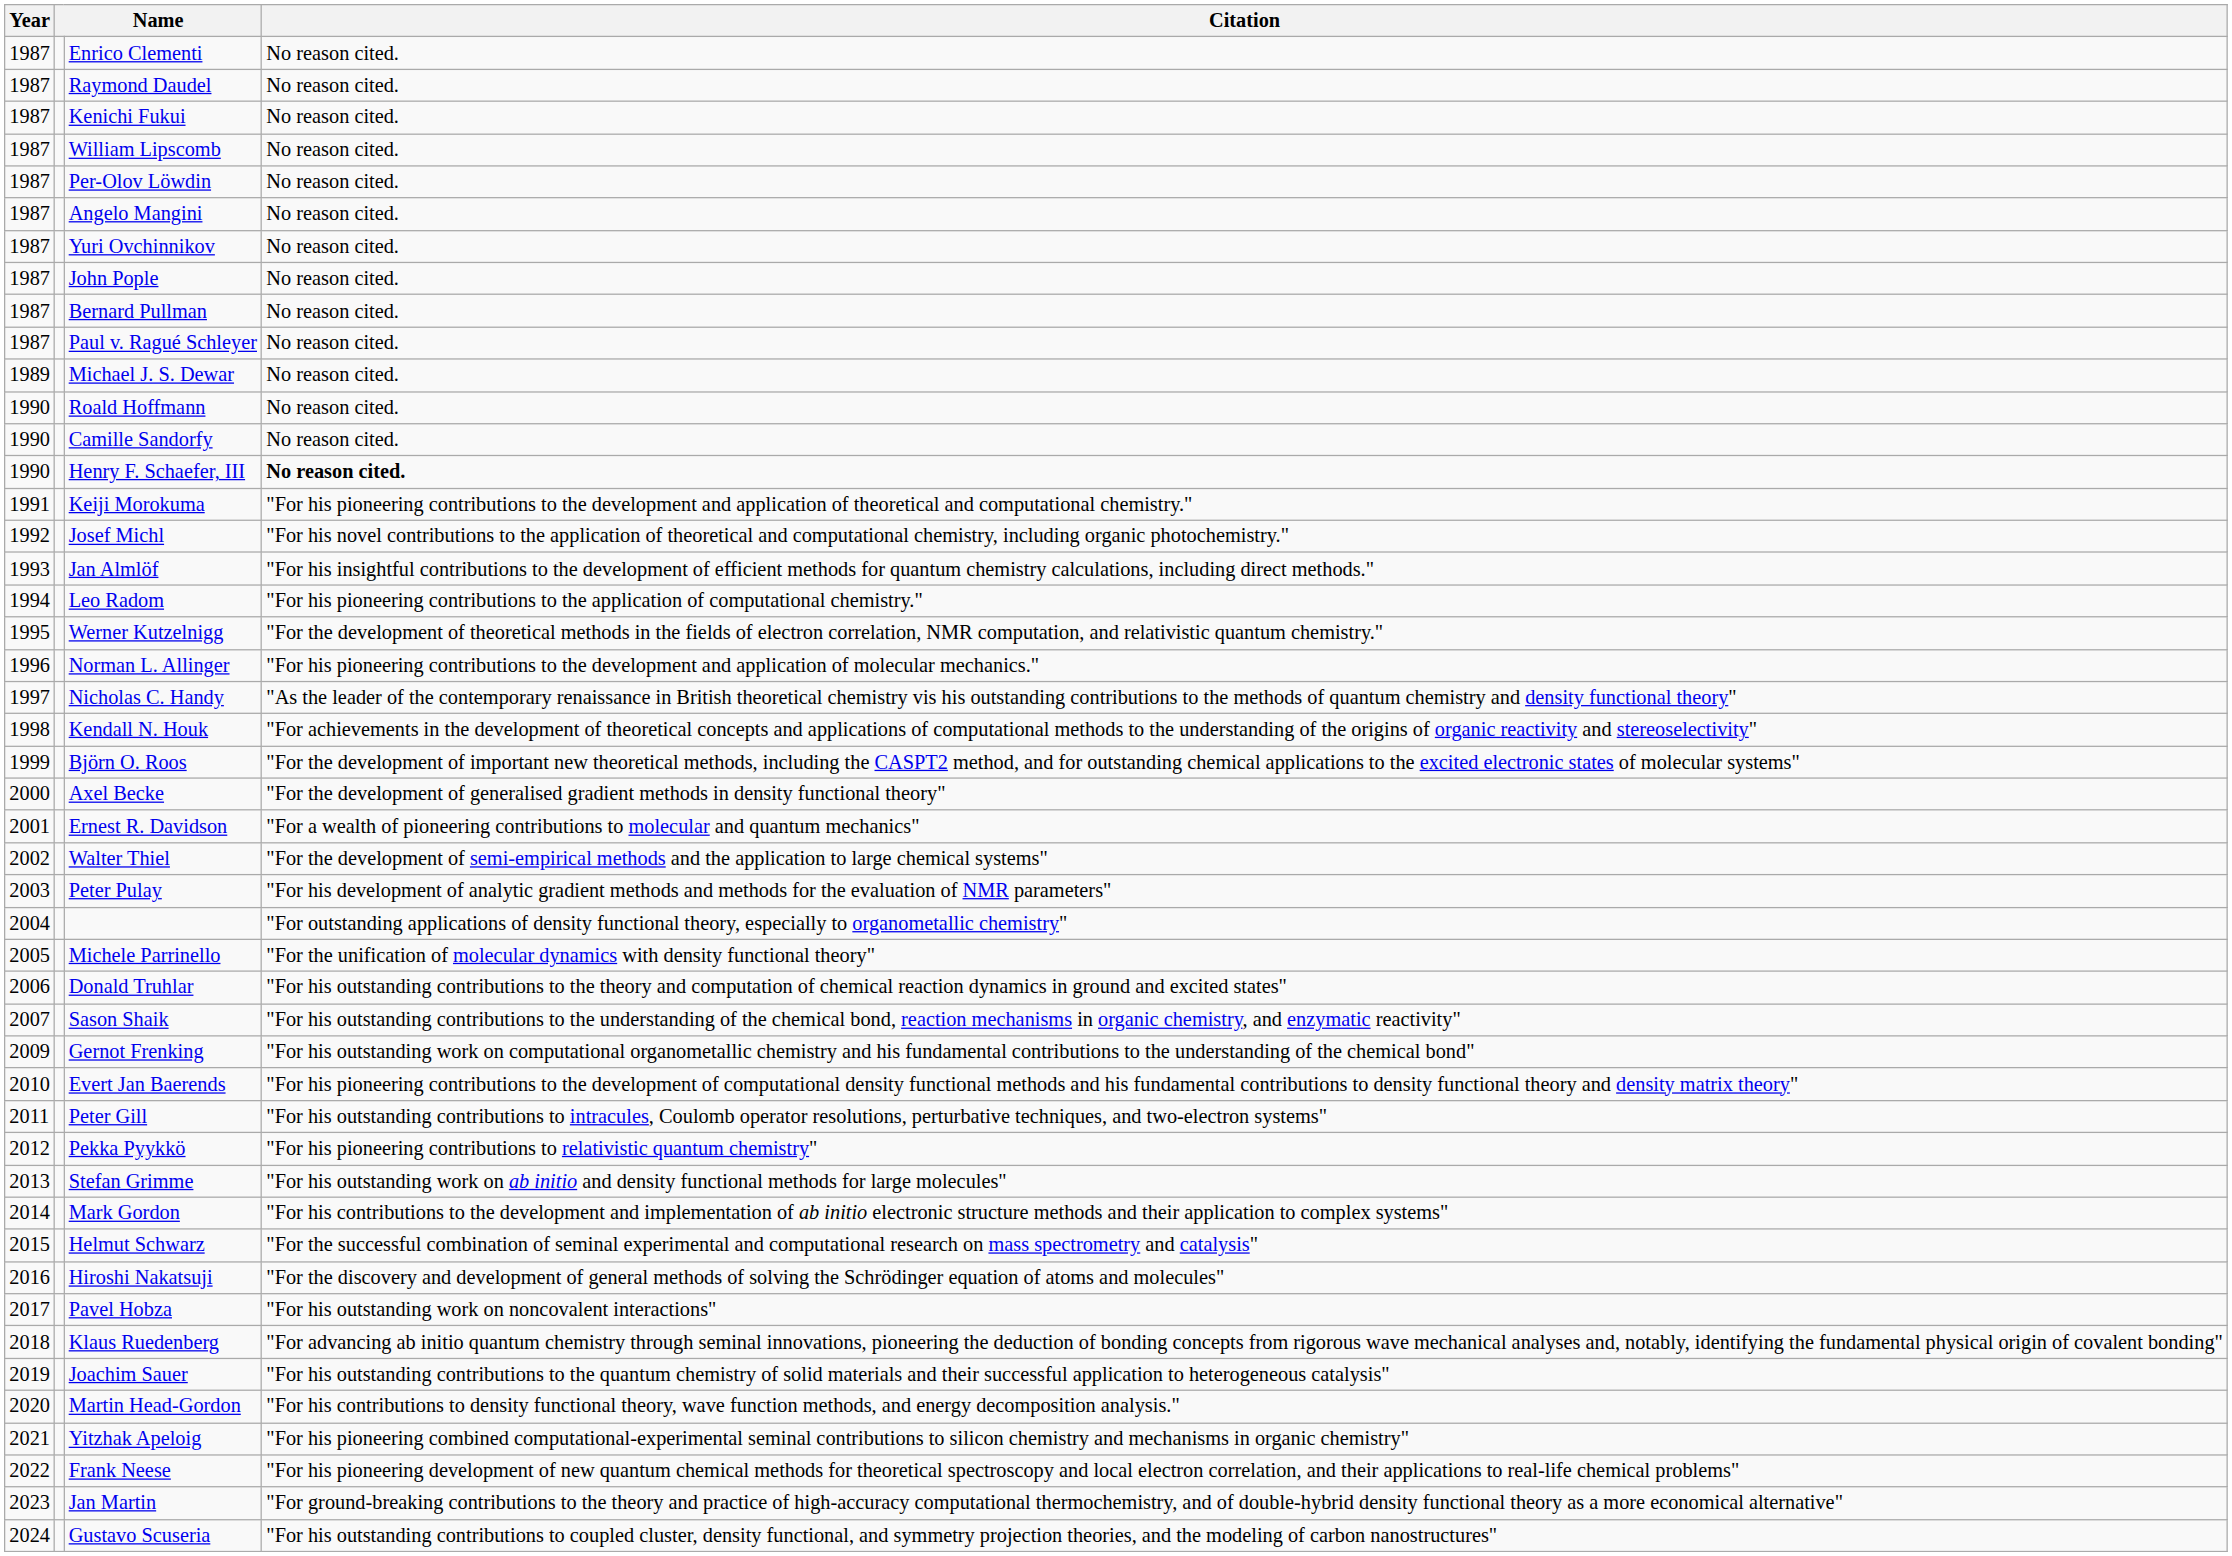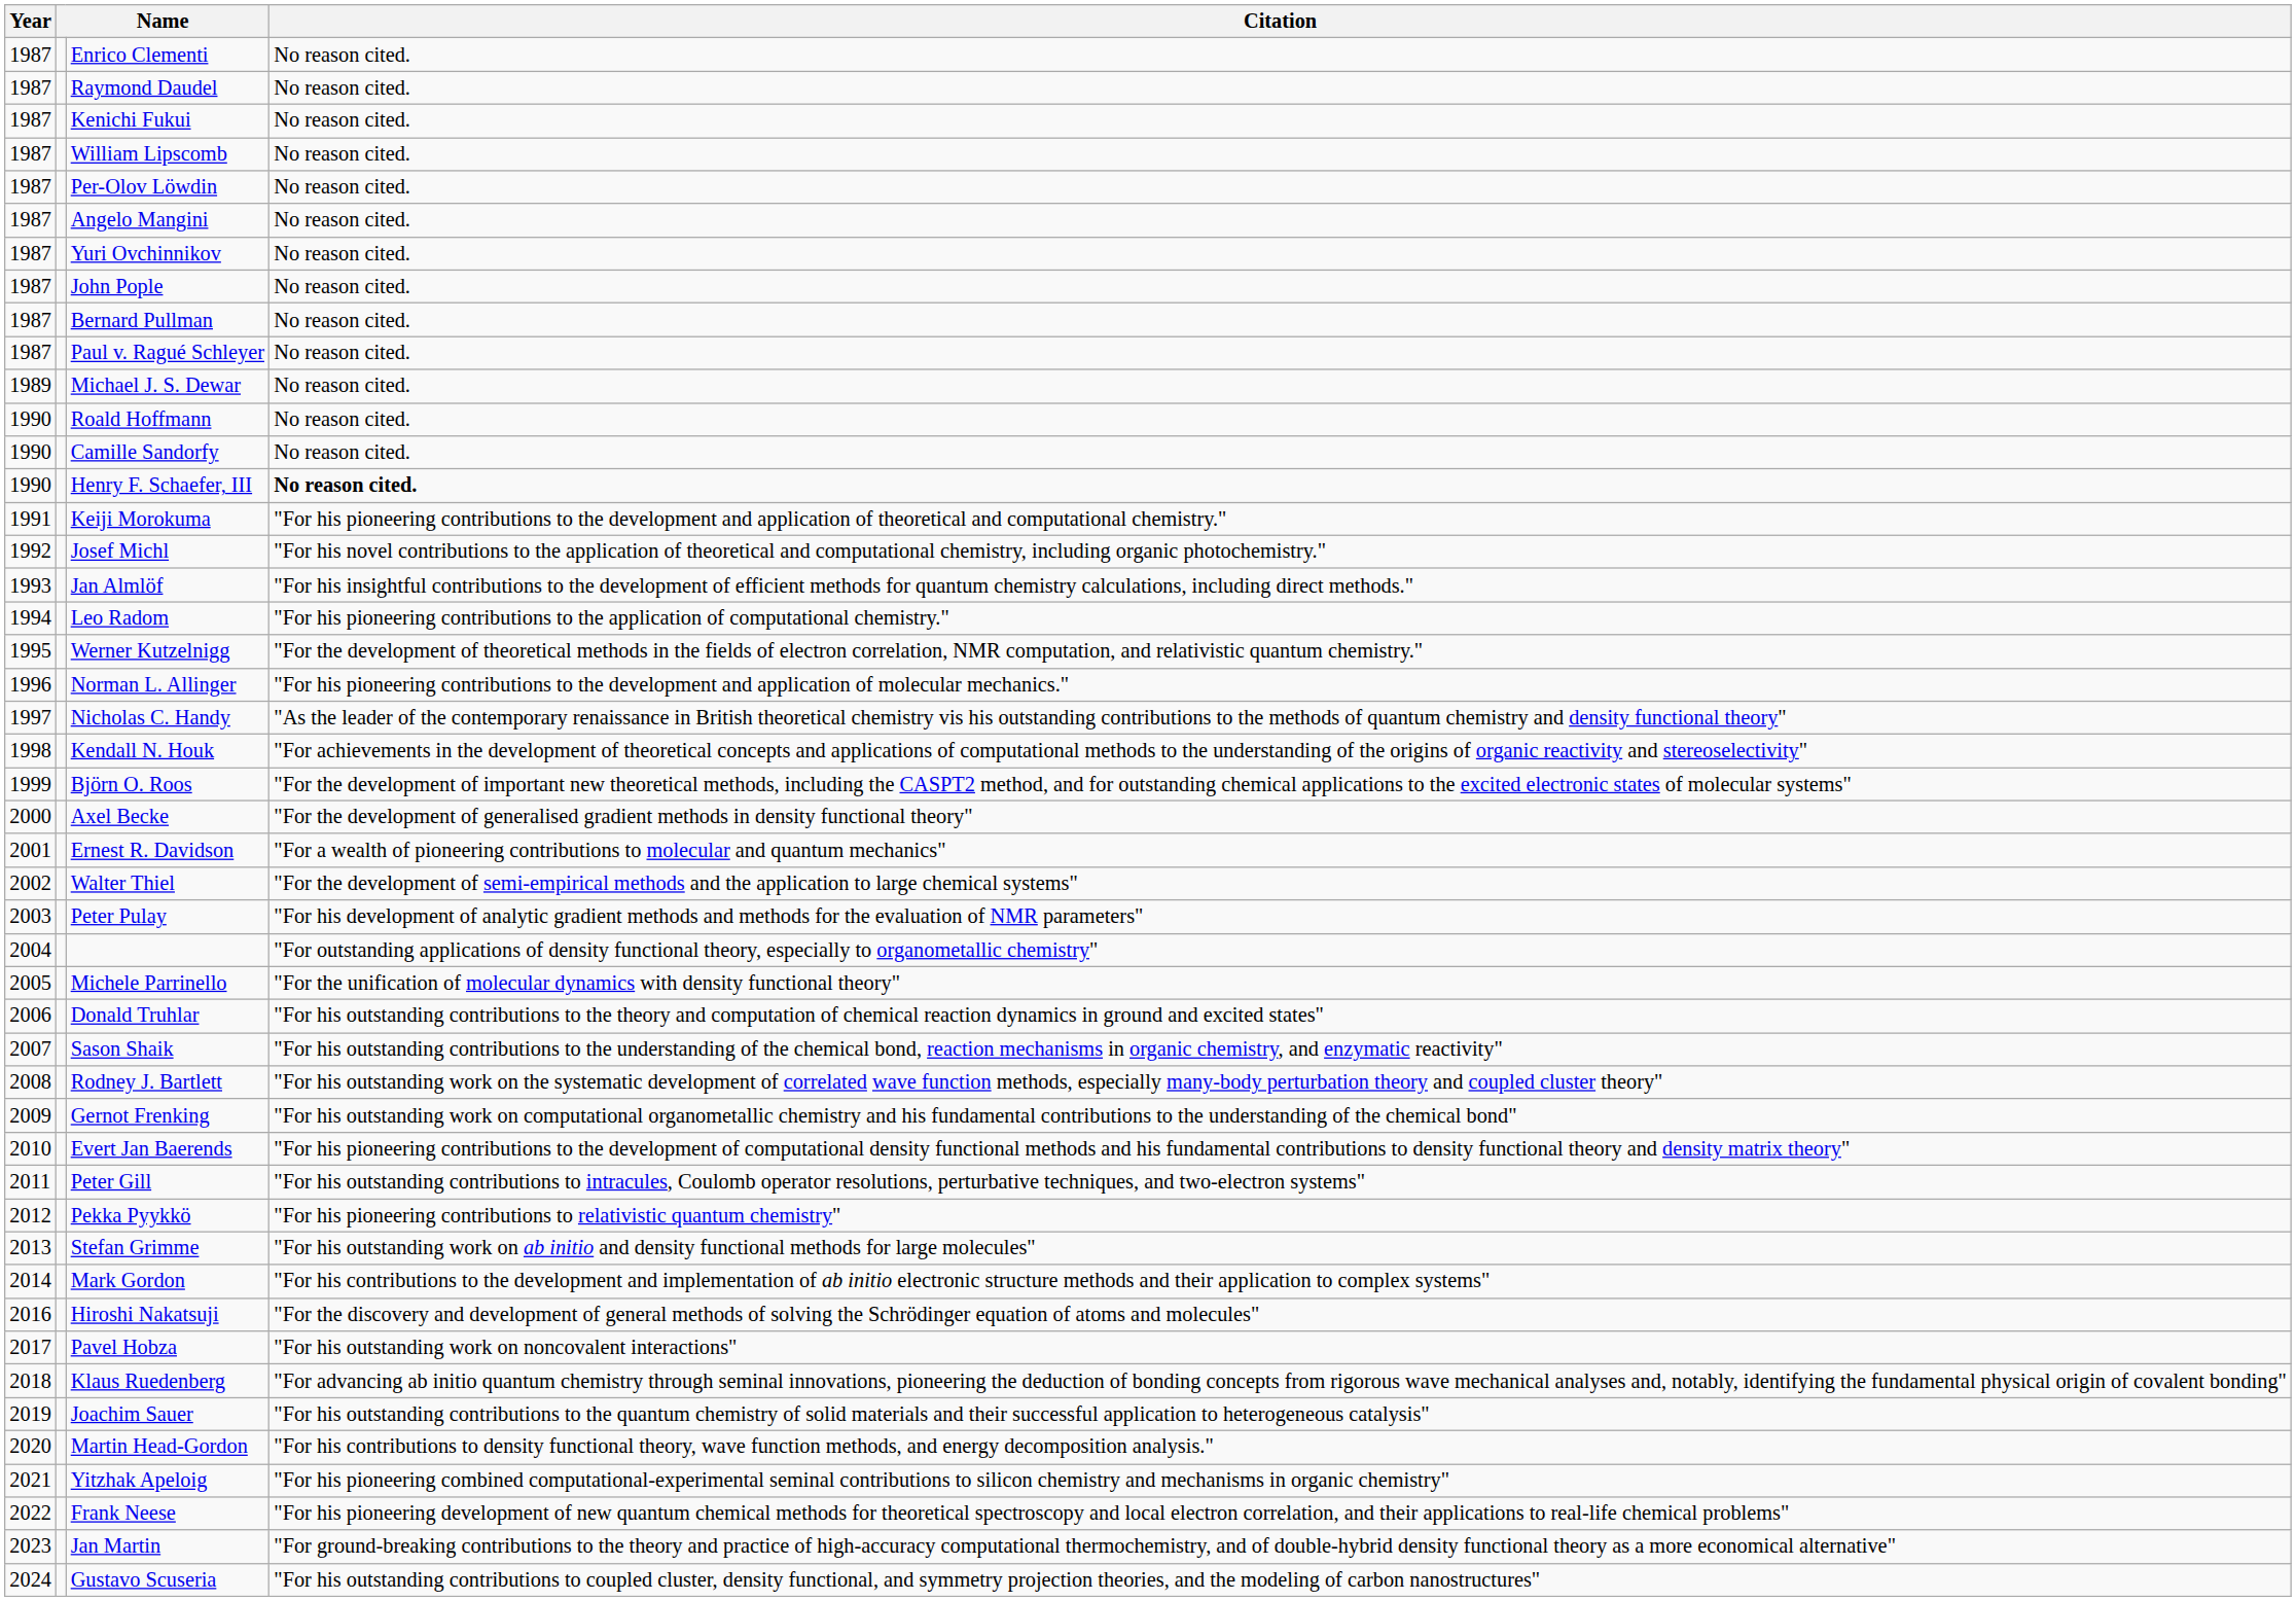 <table class="wikitable sortable">
 <tr>
 <th>Year</th>
 <th colspan=2>Name</th>
 <th>Citation</th>
 </tr>
 <tr>
 <td>1987</td>
 <td></td>
 <td><a href='#'>Enrico Clementi</a></td>
 <td>No reason cited.</td>
 </tr>
 <tr>
 <td>1987</td>
 <td></td>
 <td><a href='#'>Raymond Daudel</a></td>
 <td>No reason cited.</td>
 </tr>
 <tr>
 <td>1987</td>
 <td></td>
 <td><a href='#'>Kenichi Fukui</a></td>
 <td>No reason cited.</td>
 </tr>
 <tr>
 <td>1987</td>
 <td></td>
 <td><a href='#'>William Lipscomb</a></td>
 <td>No reason cited.</td>
 </tr>
 <tr>
 <td>1987</td>
 <td></td>
 <td><a href='#'>Per-Olov Löwdin</a></td>
 <td>No reason cited.</td>
 </tr>
 <tr>
 <td>1987</td>
 <td></td>
 <td><a href='#'>Angelo Mangini</a></td>
 <td>No reason cited.</td>
 </tr>
 <tr>
 <td>1987</td>
 <td></td>
 <td><a href='#'>Yuri Ovchinnikov</a></td>
 <td>No reason cited.</td>
 </tr>
 <tr>
 <td>1987</td>
 <td></td>
 <td><a href='#'>John Pople</a></td>
 <td>No reason cited.</td>
 </tr>
 <tr>
 <td>1987</td>
 <td></td>
 <td><a href='#'>Bernard Pullman</a></td>
 <td>No reason cited.</td>
 </tr>
 <tr>
 <td>1987</td>
 <td></td>
 <td><a href='#'>Paul v. Ragué Schleyer</a></td>
 <td>No reason cited.</td>
 </tr>
 <tr>
 <td>1989</td>
 <td></td>
 <td><a href='#'>Michael J. S. Dewar</a></td>
 <td>No reason cited.</td>
 </tr>
 <tr>
 <td>1990</td>
 <td></td>
 <td><a href='#'>Roald Hoffmann</a></td>
 <td>No reason cited.</td>
 </tr>
 <tr>
 <td>1990</td>
 <td></td>
 <td><a href='#'>Camille Sandorfy</a></td>
 <td>No reason cited.</td>
 </tr>
 <tr>
 <td>1990</td>
 <td></td>
 <td><a href='#'>Henry F. Schaefer, III</a></td>
 <td><strong>No reason cited.</strong></td>
 </tr>
 <tr>
 <td>1991</td>
 <td></td>
 <td><a href='#'>Keiji Morokuma</a></td>
 <td>"For his pioneering contributions to the development and application of theoretical and computational chemistry."</td>
 </tr>
 <tr>
 <td>1992</td>
 <td></td>
 <td><a href='#'>Josef Michl</a></td>
 <td>"For his novel contributions to the application of theoretical and computational chemistry, including organic photochemistry."</td>
 </tr>
 <tr>
 <td>1993</td>
 <td></td>
 <td><a href='#'>Jan Almlöf</a></td>
 <td>"For his insightful contributions to the development of efficient methods for quantum chemistry calculations, including direct methods."</td>
 </tr>
 <tr>
 <td>1994</td>
 <td></td>
 <td><a href='#'>Leo Radom</a></td>
 <td>"For his pioneering contributions to the application of computational chemistry."</td>
 </tr>
 <tr>
 <td>1995</td>
 <td></td>
 <td><a href='#'>Werner Kutzelnigg</a></td>
 <td>"For the development of theoretical methods in the fields of electron correlation, NMR computation, and relativistic quantum chemistry."</td>
 </tr>
 <tr>
 <td>1996</td>
 <td></td>
 <td><a href='#'>Norman L. Allinger</a></td>
 <td>"For his pioneering contributions to the development and application of molecular mechanics."</td>
 </tr>
 <tr>
 <td>1997</td>
 <td></td>
 <td><a href='#'>Nicholas C. Handy</a></td>
 <td>"As the leader of the contemporary renaissance in British theoretical chemistry vis his outstanding contributions to the methods of quantum chemistry and <a href='#'>density functional theory</a>"</td>
 </tr>
 <tr>
 <td>1998</td>
 <td></td>
 <td><a href='#'>Kendall N. Houk</a></td>
 <td>"For achievements in the development of theoretical concepts and applications of computational methods to the understanding of the origins of <a href='#'>organic reactivity</a> and <a href='#'>stereoselectivity</a>"</td>
 </tr>
 <tr>
 <td>1999</td>
 <td></td>
 <td><a href='#'>Björn O. Roos</a></td>
 <td>"For the development of important new theoretical methods, including the <a href='#'>CASPT2</a> method, and for outstanding chemical applications to the <a href='#'>excited electronic states</a> of molecular systems"</td>
 </tr>
 <tr>
 <td>2000</td>
 <td></td>
 <td><a href='#'>Axel Becke</a></td>
 <td>"For the development of generalised gradient methods in density functional theory"</td>
 </tr>
 <tr>
 <td>2001</td>
 <td></td>
 <td><a href='#'>Ernest R. Davidson</a></td>
 <td>"For a wealth of pioneering contributions to <a href='#'>molecular</a> and quantum mechanics"</td>
 </tr>
 <tr>
 <td>2002</td>
 <td></td>
 <td><a href='#'>Walter Thiel</a></td>
 <td>"For the development of <a href='#'>semi-empirical methods</a> and the application to large chemical systems"</td>
 </tr>
 <tr>
 <td>2003</td>
 <td></td>
 <td><a href='#'>Peter Pulay</a></td>
 <td>"For his development of analytic gradient methods and methods for the evaluation of <a href='#'>NMR</a> parameters"</td>
 </tr>
 <tr>
 <td>2004</td>
 <td></td>
 <td></td>
 <td>"For outstanding applications of density functional theory, especially to <a href='#'>organometallic chemistry</a>"</td>
 </tr>
 <tr>
 <td>2005</td>
 <td></td>
 <td><a href='#'>Michele Parrinello</a></td>
 <td>"For the unification of <a href='#'>molecular dynamics</a> with density functional theory"</td>
 </tr>
 <tr>
 <td>2006</td>
 <td></td>
 <td><a href='#'>Donald Truhlar</a></td>
 <td>"For his outstanding contributions to the theory and computation of chemical reaction dynamics in ground and excited states"</td>
 </tr>
 <tr>
 <td>2007</td>
 <td></td>
 <td><a href='#'>Sason Shaik</a></td>
 <td>"For his outstanding contributions to the understanding of the chemical bond, <a href='#'>reaction mechanisms</a> in <a href='#'>organic chemistry</a>, and <a href='#'>enzymatic</a> reactivity"</td>
 </tr>
 <tr>
+<td>2008</td>
+<td></td>
+<td><a href='#'>Rodney J. Bartlett</a></td>
+<td>"For his outstanding work on the systematic development of <a href='#'>correlated</a> <a href='#'>wave function</a> methods, especially <a href='#'>many-body perturbation theory</a> and <a href='#'>coupled cluster</a> theory"</td>
+</tr>
+<tr>
 <td>2009</td>
 <td></td>
 <td><a href='#'>Gernot Frenking</a></td>
 <td>"For his outstanding work on computational organometallic chemistry and his fundamental contributions to the understanding of the chemical bond"</td>
 </tr>
 <tr>
 <td>2010</td>
 <td></td>
 <td><a href='#'>Evert Jan Baerends</a></td>
 <td>"For his pioneering contributions to the development of computational density functional methods and his fundamental contributions to density functional theory and <a href='#'>density matrix theory</a>"</td>
 </tr>
 <tr>
 <td>2011</td>
 <td></td>
 <td><a href='#'>Peter Gill</a></td>
 <td>"For his outstanding contributions to <a href='#'>intracules</a>, Coulomb operator resolutions, perturbative techniques, and two-electron systems"</td>
 </tr>
 <tr>
 <td>2012</td>
 <td></td>
 <td><a href='#'>Pekka Pyykkö</a></td>
 <td>"For his pioneering contributions to <a href='#'>relativistic quantum chemistry</a>"</td>
 </tr>
 <tr>
 <td>2013</td>
 <td></td>
 <td><a href='#'>Stefan Grimme</a></td>
 <td>"For his outstanding work on <em><a href='#'>ab initio</a></em> and density functional methods for large molecules"</td>
 </tr>
 <tr>
 <td>2014</td>
 <td></td>
 <td><a href='#'>Mark Gordon</a></td>
 <td>"For his contributions to the development and implementation of <em>ab initio</em> electronic structure methods and their application to complex systems"</td>
-</tr>
-<tr>
-<td>2015</td>
-<td></td>
-<td><a href='#'>Helmut Schwarz</a></td>
-<td>"For the successful combination of seminal experimental and computational research on <a href='#'>mass spectrometry</a> and <a href='#'>catalysis</a>"</td>
 </tr>
 <tr>
 <td>2016</td>
 <td></td>
 <td><a href='#'>Hiroshi Nakatsuji</a></td>
 <td>"For the discovery and development of general methods of solving the Schrödinger equation of atoms and molecules"</td>
 </tr>
 <tr>
 <td>2017</td>
 <td></td>
 <td><a href='#'>Pavel Hobza</a></td>
 <td>"For his outstanding work on noncovalent interactions"</td>
 </tr>
 <tr>
 <td>2018</td>
 <td></td>
 <td><a href='#'>Klaus Ruedenberg</a></td>
 <td>"For advancing ab initio quantum chemistry through seminal innovations, pioneering the deduction of bonding concepts from rigorous wave mechanical analyses and, notably, identifying the fundamental physical origin of covalent bonding"</td>
 </tr>
 <tr>
 <td>2019</td>
 <td></td>
 <td><a href='#'>Joachim Sauer</a></td>
 <td>"For his outstanding contributions to the quantum chemistry of solid materials and their successful application to heterogeneous catalysis"</td>
 </tr>
 <tr>
 <td>2020</td>
 <td></td>
 <td><a href='#'>Martin Head-Gordon</a></td>
 <td>"For his contributions to density functional theory, wave function methods, and energy decomposition analysis."</td>
 </tr>
 <tr>
 <td>2021</td>
 <td></td>
 <td><a href='#'>Yitzhak Apeloig</a></td>
 <td>"For his pioneering combined computational-experimental seminal contributions to silicon chemistry and mechanisms in organic chemistry"</td>
 </tr>
 <tr>
 <td>2022</td>
 <td></td>
 <td><a href='#'>Frank Neese</a></td>
 <td>"For his pioneering development of new quantum chemical methods for theoretical spectroscopy and local electron correlation, and their applications to real-life chemical problems"</td>
 </tr>
 <tr>
 <td>2023</td>
 <td></td>
 <td><a href='#'>Jan Martin</a></td>
 <td>"For ground-breaking contributions to the theory and practice of high-accuracy computational thermochemistry, and of double-hybrid density functional theory as a more economical alternative"</td>
 </tr>
 <tr>
 <td>2024</td>
 <td></td>
 <td><a href='#'>Gustavo Scuseria</a></td>
 <td>"For his outstanding contributions to coupled cluster, density functional, and symmetry projection theories, and the modeling of carbon nanostructures"</td>
 </tr>
 </table>
